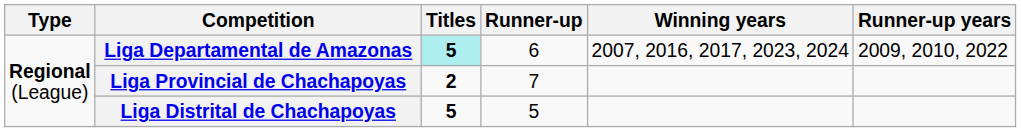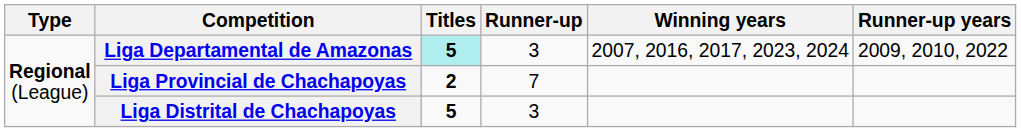 <table class="wikitable plainrowheaders" style="font-size:95%; text-align:center;">
 <tr>
 <th>Type</th>
 <th width=250px>Competition</th>
 <th>Titles</th>
 <th>Runner-up</th>
 <th>Winning years</th>
 <th>Runner-up years</th>
 </tr>
 <tr>
 <td rowspan="3"><strong>Regional</strong><br>(League)</td>
 <th scope="col"><strong><a href='#'>Liga Departamental de Amazonas</a></strong></th>
 <td style="background: paleturquoise;"><strong>5</strong></td>
-<td>6</td>
+<td>3</td>
 <td align="left">2007, 2016, 2017, 2023, 2024</td>
 <td align="left">2009, 2010, 2022</td>
 </tr>
 <tr>
 <th><strong><a href='#'>Liga Provincial de Chachapoyas</a></strong></th>
 <td><strong>2</strong></td>
 <td>7</td>
 <td></td>
 <td></td>
 </tr>
 <tr>
 <th><strong><a href='#'>Liga Distrital de Chachapoyas</a></strong></th>
 <td><strong>5</strong></td>
-<td>5</td>
+<td>3</td>
 <td></td>
 <td></td>
 </tr>
 </table>
